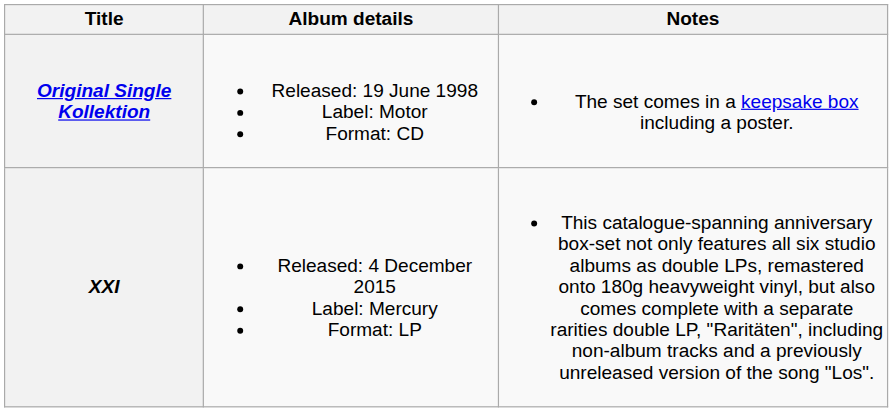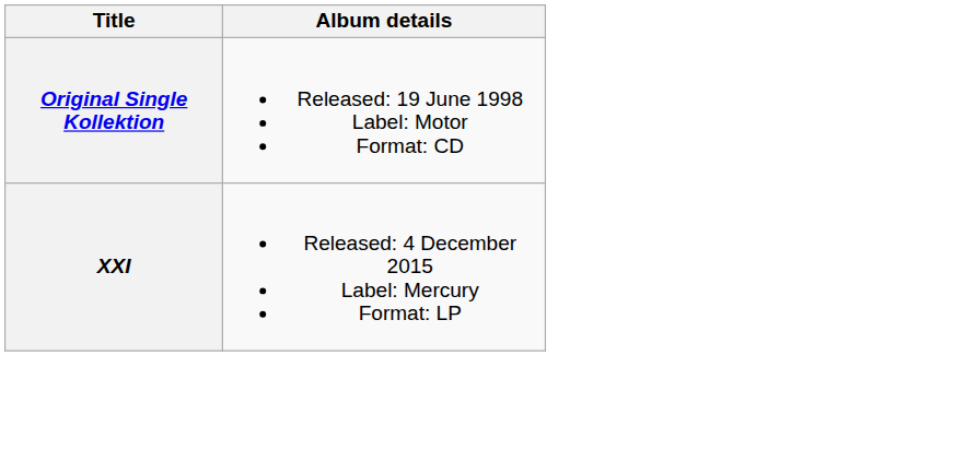 <table class="wikitable plainrowheaders" style="text-align:center;">
 <tr>
 <th scope="col" style="width:10em;">Title</th>
 <th scope="col" style="width:15em;">Album details</th>
-<th scope="col" style="width:20em;">Notes</th>
 </tr>
 <tr>
 <th scope="row"><em><a href='#'>Original Single Kollektion</a></em></th>
 <td><br><ul><li>Released: 19 June 1998</li><li>Label: Motor</li><li>Format: CD</li></ul></td>
-<td><br><ul><li>The set comes in a <a href='#'>keepsake box</a> including a poster.</li></ul></td>
 </tr>
 <tr>
 <th scope="row"><em>XXI</em></th>
 <td><br><ul><li>Released: 4 December 2015</li><li>Label: Mercury</li><li>Format: LP</li></ul></td>
-<td><br><ul><li>This catalogue-spanning anniversary box-set not only features all six studio albums as double LPs, remastered onto 180g heavyweight vinyl, but also comes complete with a separate rarities double LP, "Raritäten", including non-album tracks and a previously unreleased version of the song "Los".</li></ul></td>
 </tr>
 </table>
